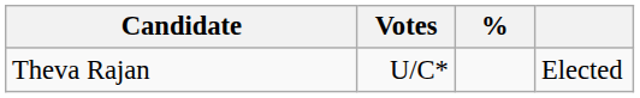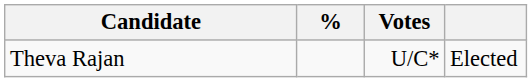 <table class="wikitable" border="1" style="text-align:right;">
 <tr>
 <th align=left width="200">Candidate</th>
+<th align=left width="40">%</th>
 <th align=left width="50">Votes</th>
-<th align=left width="40">%</th>
 <th align=left width="50"></th>
 </tr>
 <tr>
 <td align=left>Theva Rajan</td>
+<td></td>
 <td>U/C*</td>
-<td></td>
 <td align=left>Elected</td>
 </tr>
 </table>
